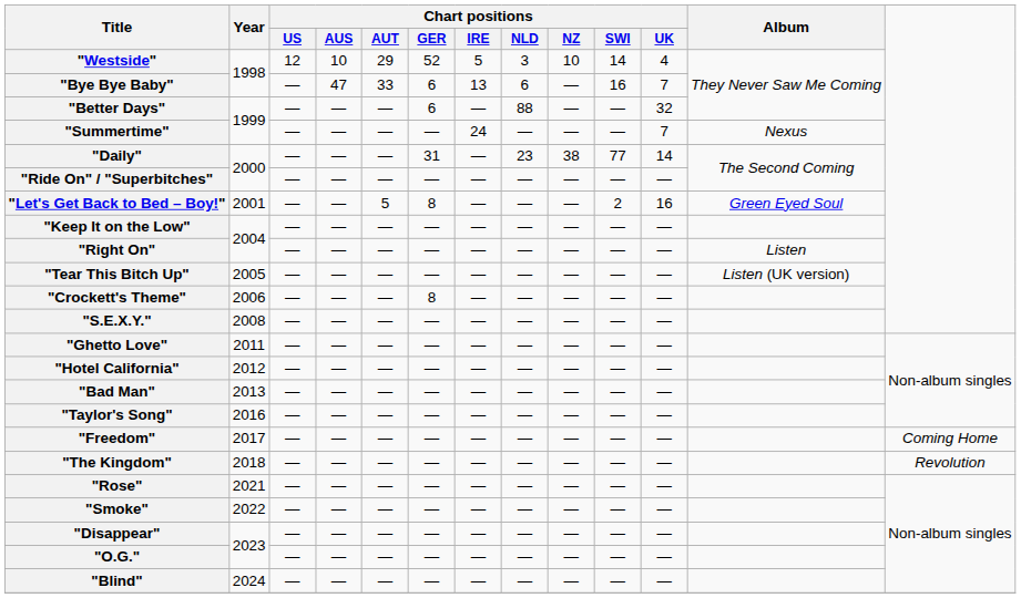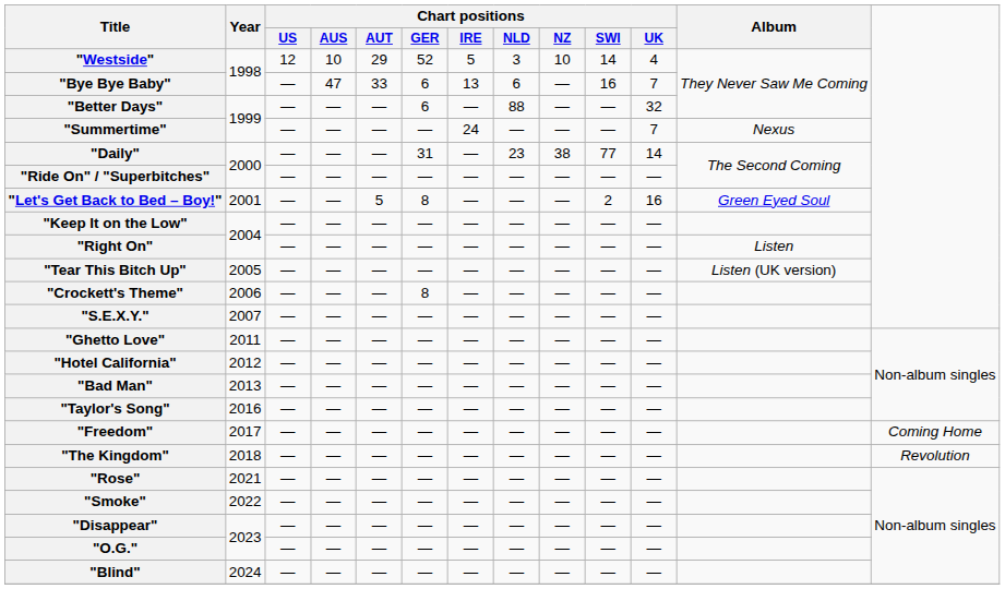 <table class="wikitable plainrowheaders" style="text-align:center">
 <tr>
 <th scope="col" rowspan="2">Title</th>
 <th scope="col" rowspan="2">Year</th>
 <th scope="col" colspan="9">Chart positions</th>
 <th scope="col" rowspan="2">Album</th>
 </tr>
 <tr>
 <th scope="col" style="width:3em; font-size:90%"><a href='#'>US</a></th>
 <th scope="col" style="width:3em; font-size:90%"><a href='#'>AUS</a><br></th>
 <th scope="col" style="width:3em; font-size:90%"><a href='#'>AUT</a><br></th>
 <th scope="col" style="width:3em; font-size:90%"><a href='#'>GER</a><br></th>
 <th scope="col" style="width:3em; font-size:90%"><a href='#'>IRE</a><br></th>
 <th scope="col" style="width:3em; font-size:90%"><a href='#'>NLD</a><br></th>
 <th scope="col" style="width:3em; font-size:90%"><a href='#'>NZ</a><br></th>
 <th scope="col" style="width:3em; font-size:90%"><a href='#'>SWI</a><br></th>
 <th scope="col" style="width:3em; font-size:90%"><a href='#'>UK</a><br></th>
 </tr>
 <tr>
 <th scope="row">"<a href='#'>Westside</a>"</th>
 <td rowspan="2">1998</td>
 <td>12</td>
 <td>10</td>
 <td>29</td>
 <td>52</td>
 <td>5</td>
 <td>3</td>
 <td>10</td>
 <td>14</td>
 <td>4</td>
 <td rowspan="3"><em>They Never Saw Me Coming</em></td>
 </tr>
 <tr>
 <th scope="row">"Bye Bye Baby"</th>
 <td>—</td>
 <td>47</td>
 <td>33</td>
 <td>6</td>
 <td>13</td>
 <td>6</td>
 <td>—</td>
 <td>16</td>
 <td>7</td>
 </tr>
 <tr>
 <th scope="row">"Better Days"</th>
 <td rowspan="2">1999</td>
 <td>—</td>
 <td>—</td>
 <td>—</td>
 <td>6</td>
 <td>—</td>
 <td>88</td>
 <td>—</td>
 <td>—</td>
 <td>32</td>
 </tr>
 <tr>
 <th scope="row">"Summertime" </th>
 <td>—</td>
 <td>—</td>
 <td>—</td>
 <td>—</td>
 <td>24</td>
 <td>—</td>
 <td>—</td>
 <td>—</td>
 <td>7</td>
 <td><em>Nexus</em></td>
 </tr>
 <tr>
 <th scope="row">"Daily"</th>
 <td rowspan="2">2000</td>
 <td>—</td>
 <td>—</td>
 <td>—</td>
 <td>31</td>
 <td>—</td>
 <td>23</td>
 <td>38</td>
 <td>77</td>
 <td>14</td>
 <td rowspan="2"><em>The Second Coming</em></td>
 </tr>
 <tr>
 <th scope="row">"Ride On" / "Superbitches"</th>
 <td>—</td>
 <td>—</td>
 <td>—</td>
 <td>—</td>
 <td>—</td>
 <td>—</td>
 <td>—</td>
 <td>—</td>
 <td>—</td>
 </tr>
 <tr>
 <th scope="row">"<a href='#'>Let's Get Back to Bed – Boy!</a>" </th>
 <td>2001</td>
 <td>—</td>
 <td>—</td>
 <td>5</td>
 <td>8</td>
 <td>—</td>
 <td>—</td>
 <td>—</td>
 <td>2</td>
 <td>16</td>
 <td><em><a href='#'>Green Eyed Soul</a></em></td>
 </tr>
 <tr>
 <th scope="row">"Keep It on the Low"</th>
 <td rowspan="2">2004</td>
 <td>—</td>
 <td>—</td>
 <td>—</td>
 <td>—</td>
 <td>—</td>
 <td>—</td>
 <td>—</td>
 <td>—</td>
 <td>—</td>
 <td></td>
 </tr>
 <tr>
 <th scope="row">"Right On"</th>
 <td>—</td>
 <td>—</td>
 <td>—</td>
 <td>—</td>
 <td>—</td>
 <td>—</td>
 <td>—</td>
 <td>—</td>
 <td>—</td>
 <td><em>Listen</em></td>
 </tr>
 <tr>
 <th scope="row">"Tear This Bitch Up"</th>
 <td>2005</td>
 <td>—</td>
 <td>—</td>
 <td>—</td>
 <td>—</td>
 <td>—</td>
 <td>—</td>
 <td>—</td>
 <td>—</td>
 <td>—</td>
 <td><em>Listen</em> (UK version)</td>
 </tr>
 <tr>
 <th scope="row">"Crockett's Theme" </th>
 <td>2006</td>
 <td>—</td>
 <td>—</td>
 <td>—</td>
 <td>8</td>
 <td>—</td>
 <td>—</td>
 <td>—</td>
 <td>—</td>
 <td>—</td>
 <td></td>
 </tr>
 <tr>
 <th scope="row">"S.E.X.Y."</th>
-<td>2008</td>
+<td>2007</td>
 <td>—</td>
 <td>—</td>
 <td>—</td>
 <td>—</td>
 <td>—</td>
 <td>—</td>
 <td>—</td>
 <td>—</td>
 <td>—</td>
 <td></td>
 </tr>
 <tr>
 <th scope="row">"Ghetto Love"</th>
 <td>2011</td>
 <td>—</td>
 <td>—</td>
 <td>—</td>
 <td>—</td>
 <td>—</td>
 <td>—</td>
 <td>—</td>
 <td>—</td>
 <td>—</td>
 <td></td>
 <td rowspan="4">Non-album singles</td>
 </tr>
 <tr>
 <th scope="row">"Hotel California"</th>
 <td>2012</td>
 <td>—</td>
 <td>—</td>
 <td>—</td>
 <td>—</td>
 <td>—</td>
 <td>—</td>
 <td>—</td>
 <td>—</td>
 <td>—</td>
 <td></td>
 </tr>
 <tr>
 <th scope="row">"Bad Man" </th>
 <td>2013</td>
 <td>—</td>
 <td>—</td>
 <td>—</td>
 <td>—</td>
 <td>—</td>
 <td>—</td>
 <td>—</td>
 <td>—</td>
 <td>—</td>
 <td></td>
 </tr>
 <tr>
 <th scope="row">"Taylor's Song" </th>
 <td>2016</td>
 <td>—</td>
 <td>—</td>
 <td>—</td>
 <td>—</td>
 <td>—</td>
 <td>—</td>
 <td>—</td>
 <td>—</td>
 <td>—</td>
 <td></td>
 </tr>
 <tr>
 <th scope="row">"Freedom"</th>
 <td>2017</td>
 <td>—</td>
 <td>—</td>
 <td>—</td>
 <td>—</td>
 <td>—</td>
 <td>—</td>
 <td>—</td>
 <td>—</td>
 <td>—</td>
 <td></td>
 <td><em>Coming Home</em></td>
 </tr>
 <tr>
 <th scope="row">"The Kingdom"</th>
 <td>2018</td>
 <td>—</td>
 <td>—</td>
 <td>—</td>
 <td>—</td>
 <td>—</td>
 <td>—</td>
 <td>—</td>
 <td>—</td>
 <td>—</td>
 <td></td>
 <td><em>Revolution</em></td>
 </tr>
 <tr>
 <th scope="row">"Rose"</th>
 <td>2021</td>
 <td>—</td>
 <td>—</td>
 <td>—</td>
 <td>—</td>
 <td>—</td>
 <td>—</td>
 <td>—</td>
 <td>—</td>
 <td>—</td>
 <td></td>
 <td rowspan="5">Non-album singles</td>
 </tr>
 <tr>
 <th scope="row">"Smoke"</th>
 <td>2022</td>
 <td>—</td>
 <td>—</td>
 <td>—</td>
 <td>—</td>
 <td>—</td>
 <td>—</td>
 <td>—</td>
 <td>—</td>
 <td>—</td>
 <td></td>
 </tr>
 <tr>
 <th scope="row">"Disappear"</th>
 <td rowspan="2">2023</td>
 <td>—</td>
 <td>—</td>
 <td>—</td>
 <td>—</td>
 <td>—</td>
 <td>—</td>
 <td>—</td>
 <td>—</td>
 <td>—</td>
 <td></td>
 </tr>
 <tr>
 <th scope="row">"O.G."</th>
 <td>—</td>
 <td>—</td>
 <td>—</td>
 <td>—</td>
 <td>—</td>
 <td>—</td>
 <td>—</td>
 <td>—</td>
 <td>—</td>
 <td></td>
 </tr>
 <tr>
 <th scope="row">"Blind"</th>
 <td>2024</td>
 <td>—</td>
 <td>—</td>
 <td>—</td>
 <td>—</td>
 <td>—</td>
 <td>—</td>
 <td>—</td>
 <td>—</td>
 <td>—</td>
 <td></td>
 </tr>
 <tr>
 </tr>
 </table>
